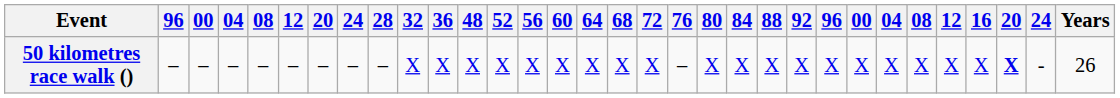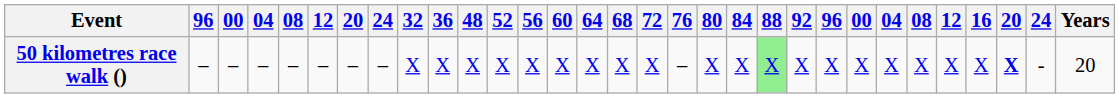 <table class="wikitable plainrowheaders sticky-header" style="text-align:center;">
 <tr>
 <th scope="col">Event</th>
 <th scope="col"><a href='#'>96</a></th>
 <th scope="col"><a href='#'>00</a></th>
 <th scope="col"><a href='#'>04</a></th>
 <th scope="col"><a href='#'>08</a></th>
 <th scope="col"><a href='#'>12</a></th>
 <th scope="col"><a href='#'>20</a></th>
 <th scope="col"><a href='#'>24</a></th>
-<th scope="col"><a href='#'>28</a></th>
 <th scope="col"><a href='#'>32</a></th>
 <th scope="col"><a href='#'>36</a></th>
 <th scope="col"><a href='#'>48</a></th>
 <th scope="col"><a href='#'>52</a></th>
 <th scope="col"><a href='#'>56</a></th>
 <th scope="col"><a href='#'>60</a></th>
 <th scope="col"><a href='#'>64</a></th>
 <th scope="col"><a href='#'>68</a></th>
 <th scope="col"><a href='#'>72</a></th>
 <th scope="col"><a href='#'>76</a></th>
 <th scope="col"><a href='#'>80</a></th>
 <th scope="col"><a href='#'>84</a></th>
 <th scope="col"><a href='#'>88</a></th>
 <th scope="col"><a href='#'>92</a></th>
 <th scope="col"><a href='#'>96</a></th>
 <th scope="col"><a href='#'>00</a></th>
 <th scope="col"><a href='#'>04</a></th>
 <th scope="col"><a href='#'>08</a></th>
 <th scope="col"><a href='#'>12</a></th>
 <th scope="col"><a href='#'>16</a></th>
 <th scope="col"><a href='#'>20</a></th>
 <th scope="col"><a href='#'>24</a></th>
 <th scope="col">Years</th>
 </tr>
 <tr>
 <th scope="row"><a href='#'>50 kilometres race walk</a> ()</th>
 <td>–</td>
 <td>–</td>
 <td>–</td>
 <td>–</td>
 <td>–</td>
 <td>–</td>
 <td>–</td>
-<td>–</td>
 <td><a href='#'>X</a></td>
 <td><a href='#'>X</a></td>
 <td><a href='#'>X</a></td>
 <td><a href='#'>X</a></td>
 <td><a href='#'>X</a></td>
 <td><a href='#'>X</a></td>
 <td><a href='#'>X</a></td>
 <td><a href='#'>X</a></td>
 <td><a href='#'>X</a></td>
 <td>–</td>
 <td><a href='#'>X</a></td>
 <td><a href='#'>X</a></td>
-<td><a href='#'>X</a></td>
+<td style="background: lightgreen;"><a href='#'>X</a></td>
 <td><a href='#'>X</a></td>
 <td><a href='#'>X</a></td>
 <td><a href='#'>X</a></td>
 <td><a href='#'>X</a></td>
 <td><a href='#'>X</a></td>
 <td><a href='#'>X</a></td>
 <td><a href='#'>X</a></td>
 <td><strong><a href='#'>X</a></strong></td>
 <td>-</td>
-<td>26</td>
+<td>20</td>
 </tr>
 </table>
